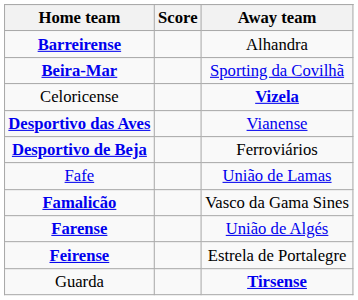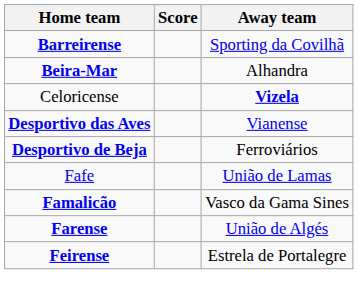 <table class="wikitable" style="text-align: center">
 <tr>
 </tr>
 <tr>
 <th>Home team</th>
 <th>Score</th>
 <th>Away team</th>
 </tr>
 <tr>
 <td><strong><a href='#'>Barreirense</a></strong> </td>
 <td></td>
-<td>Alhandra </td>
+<td><a href='#'>Sporting da Covilhã</a> </td>
 </tr>
 <tr>
 <td><strong><a href='#'>Beira-Mar</a></strong> </td>
 <td></td>
-<td><a href='#'>Sporting da Covilhã</a> </td>
+<td>Alhandra </td>
 </tr>
 <tr>
 <td>Celoricense </td>
 <td></td>
 <td><strong><a href='#'>Vizela</a></strong> </td>
 </tr>
 <tr>
 <td><strong><a href='#'>Desportivo das Aves</a></strong> </td>
 <td></td>
 <td><a href='#'>Vianense</a> </td>
 </tr>
 <tr>
 <td><strong><a href='#'>Desportivo de Beja</a></strong> </td>
 <td></td>
 <td>Ferroviários </td>
 </tr>
 <tr>
 <td><a href='#'>Fafe</a> </td>
 <td></td>
 <td><a href='#'>União de Lamas</a> </td>
 </tr>
 <tr>
 <td><strong><a href='#'>Famalicão</a></strong> </td>
 <td></td>
 <td>Vasco da Gama Sines </td>
 </tr>
 <tr>
 <td><strong><a href='#'>Farense</a></strong> </td>
 <td></td>
 <td><a href='#'>União de Algés</a> </td>
 </tr>
 <tr>
 <td><strong><a href='#'>Feirense</a></strong> </td>
 <td></td>
 <td>Estrela de Portalegre </td>
 </tr>
-<tr>
-<td>Guarda </td>
-<td></td>
-<td><strong><a href='#'>Tirsense</a></strong> </td>
-</tr>
 </table>
